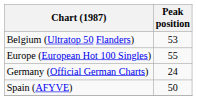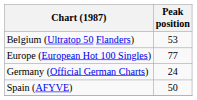 <table class="wikitable sortable">
 <tr>
 <th>Chart (1987)</th>
 <th>Peak<br>position</th>
 </tr>
 <tr>
 <td>Belgium (<a href='#'>Ultratop 50</a> <a href='#'>Flanders</a>)</td>
 <td align="center">53</td>
 </tr>
 <tr>
 <td>Europe (<a href='#'>European Hot 100 Singles</a>)</td>
-<td align="center">55</td>
+<td align="center">77</td>
 </tr>
 <tr>
 <td>Germany (<a href='#'>Official German Charts</a>)</td>
 <td align="center">24</td>
 </tr>
 <tr>
 <td>Spain (<a href='#'>AFYVE</a>)</td>
 <td align="center">50</td>
 </tr>
 <tr>
 </tr>
 </table>
